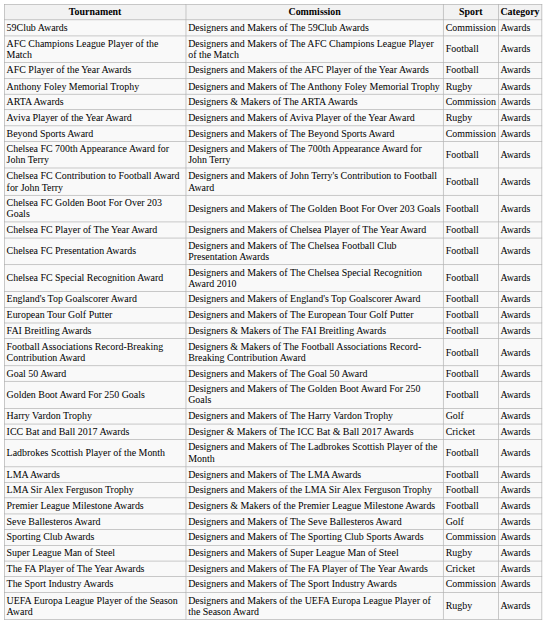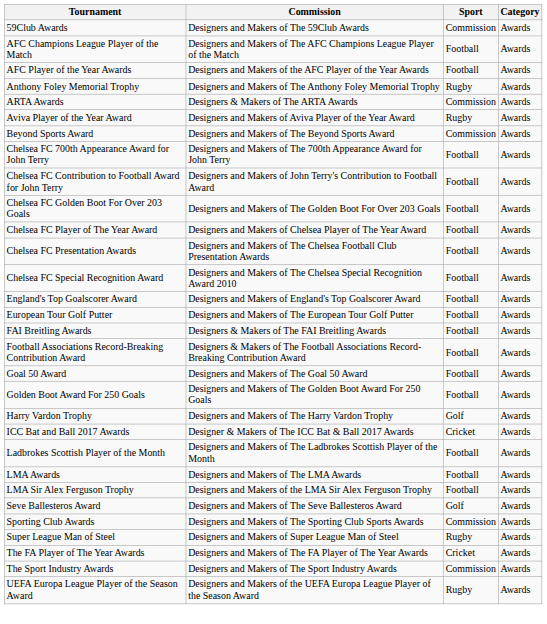 <table class="wikitable">
 <tr>
 <th>Tournament</th>
 <th>Commission</th>
 <th>Sport</th>
 <th>Category</th>
 </tr>
 <tr>
 <td>59Club Awards</td>
 <td>Designers and Makers of The 59Club Awards</td>
 <td>Commission</td>
 <td>Awards</td>
 </tr>
 <tr>
 <td>AFC Champions League Player of the Match</td>
 <td>Designers and Makers of The AFC Champions League Player of the Match</td>
 <td>Football</td>
 <td>Awards</td>
 </tr>
 <tr>
 <td>AFC Player of the Year Awards</td>
 <td>Designers and Makers of the AFC Player of the Year Awards</td>
 <td>Football</td>
 <td>Awards</td>
 </tr>
 <tr>
 <td>Anthony Foley Memorial Trophy</td>
 <td>Designers and Makers of The Anthony Foley Memorial Trophy</td>
 <td>Rugby</td>
 <td>Awards</td>
 </tr>
 <tr>
 <td>ARTA Awards</td>
 <td>Designers & Makers of The ARTA Awards</td>
 <td>Commission</td>
 <td>Awards</td>
 </tr>
 <tr>
 <td>Aviva Player of the Year Award</td>
 <td>Designers and Makers of Aviva Player of the Year Award</td>
 <td>Rugby</td>
 <td>Awards</td>
 </tr>
 <tr>
 <td>Beyond Sports Award</td>
 <td>Designers and Makers of The Beyond Sports Award</td>
 <td>Commission</td>
 <td>Awards</td>
 </tr>
 <tr>
 <td>Chelsea FC 700th Appearance Award for John Terry</td>
 <td>Designers and Makers of The 700th Appearance Award for John Terry</td>
 <td>Football</td>
 <td>Awards</td>
 </tr>
 <tr>
 <td>Chelsea FC Contribution to Football Award for John Terry</td>
 <td>Designers and Makers of John Terry's Contribution to Football Award</td>
 <td>Football</td>
 <td>Awards</td>
 </tr>
 <tr>
 <td>Chelsea FC Golden Boot For Over 203 Goals</td>
 <td>Designers and Makers of The Golden Boot For Over 203 Goals</td>
 <td>Football</td>
 <td>Awards</td>
 </tr>
 <tr>
 <td>Chelsea FC Player of The Year Award</td>
 <td>Designers and Makers of Chelsea Player of The Year Award</td>
 <td>Football</td>
 <td>Awards</td>
 </tr>
 <tr>
 <td>Chelsea FC Presentation Awards</td>
 <td>Designers and Makers of The Chelsea Football Club Presentation Awards</td>
 <td>Football</td>
 <td>Awards</td>
 </tr>
 <tr>
 <td>Chelsea FC Special Recognition Award</td>
 <td>Designers and Makers of The Chelsea Special Recognition Award 2010</td>
 <td>Football</td>
 <td>Awards</td>
 </tr>
 <tr>
 <td>England's Top Goalscorer Award</td>
 <td>Designers and Makers of England's Top Goalscorer Award</td>
 <td>Football</td>
 <td>Awards</td>
 </tr>
 <tr>
 <td>European Tour Golf Putter</td>
 <td>Designers and Makers of The European Tour Golf Putter</td>
 <td>Football</td>
 <td>Awards</td>
 </tr>
 <tr>
 <td>FAI Breitling Awards</td>
 <td>Designers & Makers of The FAI Breitling Awards</td>
 <td>Football</td>
 <td>Awards</td>
 </tr>
 <tr>
 <td>Football Associations Record-Breaking Contribution Award</td>
 <td>Designers & Makers of The Football Associations Record-Breaking Contribution Award</td>
 <td>Football</td>
 <td>Awards</td>
 </tr>
 <tr>
 <td>Goal 50 Award</td>
 <td>Designers and Makers of The Goal 50 Award</td>
 <td>Football</td>
 <td>Awards</td>
 </tr>
 <tr>
 <td>Golden Boot Award For 250 Goals</td>
 <td>Designers and Makers of The Golden Boot Award For 250 Goals</td>
 <td>Football</td>
 <td>Awards</td>
 </tr>
 <tr>
 <td>Harry Vardon Trophy</td>
 <td>Designers and Makers of The Harry Vardon Trophy</td>
 <td>Golf</td>
 <td>Awards</td>
 </tr>
 <tr>
 <td>ICC Bat and Ball 2017 Awards</td>
 <td>Designer & Makers of The ICC Bat & Ball 2017 Awards</td>
 <td>Cricket</td>
 <td>Awards</td>
 </tr>
 <tr>
 <td>Ladbrokes Scottish Player of the Month</td>
 <td>Designers and Makers of The Ladbrokes Scottish Player of the Month</td>
 <td>Football</td>
 <td>Awards</td>
 </tr>
 <tr>
 <td>LMA Awards</td>
 <td>Designers and Makers of The LMA Awards</td>
 <td>Football</td>
 <td>Awards</td>
 </tr>
 <tr>
 <td>LMA Sir Alex Ferguson Trophy</td>
 <td>Designers and Makers of the LMA Sir Alex Ferguson Trophy</td>
 <td>Football</td>
 <td>Awards</td>
 </tr>
 <tr>
-<td>Premier League Milestone Awards</td>
-<td>Designers & Makers of the Premier League Milestone Awards</td>
-<td>Football</td>
-<td>Awards</td>
-</tr>
-<tr>
 <td>Seve Ballesteros Award</td>
 <td>Designers and Makers of The Seve Ballesteros Award</td>
 <td>Golf</td>
 <td>Awards</td>
 </tr>
 <tr>
 <td>Sporting Club Awards</td>
 <td>Designers and Makers of The Sporting Club Sports Awards</td>
 <td>Commission</td>
 <td>Awards</td>
 </tr>
 <tr>
 <td>Super League Man of Steel</td>
 <td>Designers and Makers of Super League Man of Steel</td>
 <td>Rugby</td>
 <td>Awards</td>
 </tr>
 <tr>
 <td>The FA Player of The Year Awards</td>
 <td>Designers and Makers of The FA Player of The Year Awards</td>
 <td>Cricket</td>
 <td>Awards</td>
 </tr>
 <tr>
 <td>The Sport Industry Awards</td>
 <td>Designers and Makers of The Sport Industry Awards</td>
 <td>Commission</td>
 <td>Awards</td>
 </tr>
 <tr>
 <td>UEFA Europa League Player of the Season Award</td>
 <td>Designers and Makers of the UEFA Europa League Player of the Season Award</td>
 <td>Rugby</td>
 <td>Awards</td>
 </tr>
 </table>
